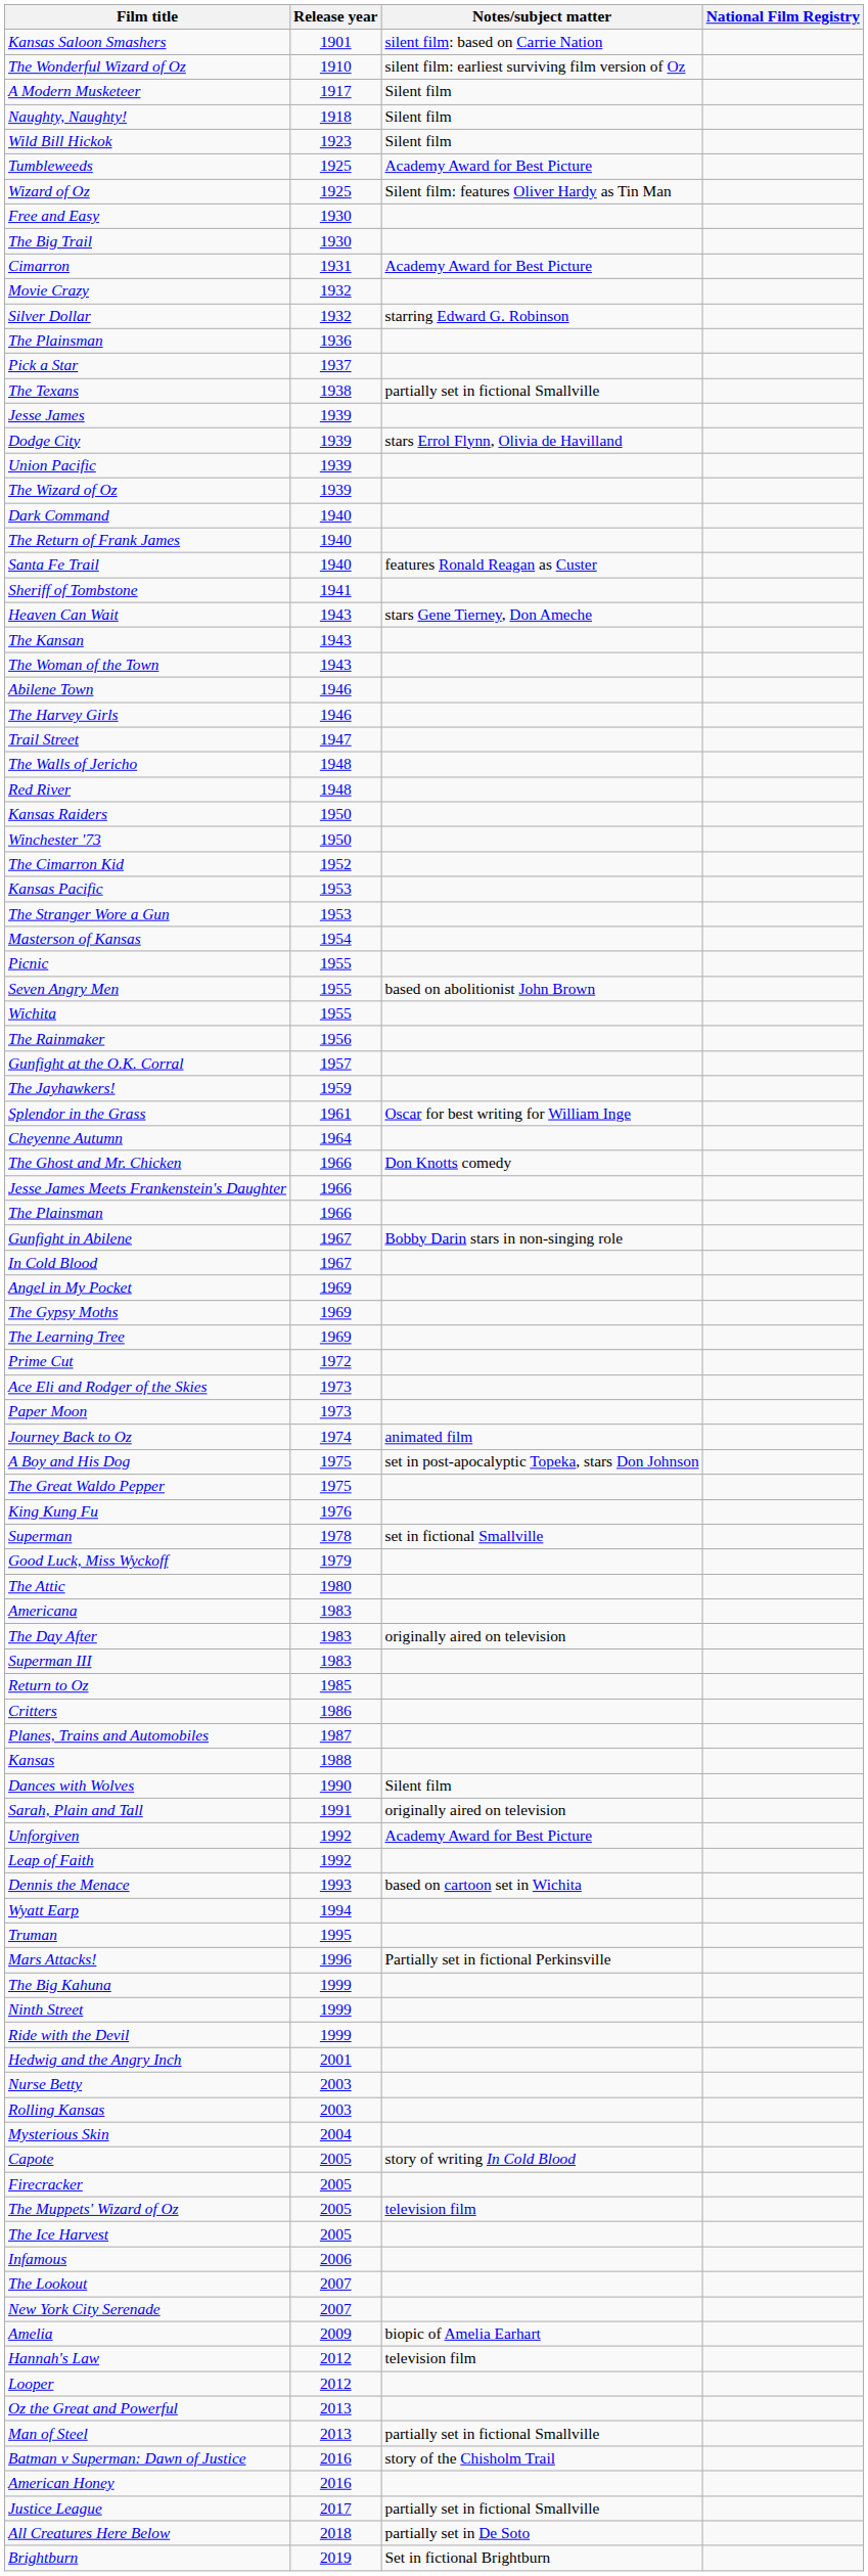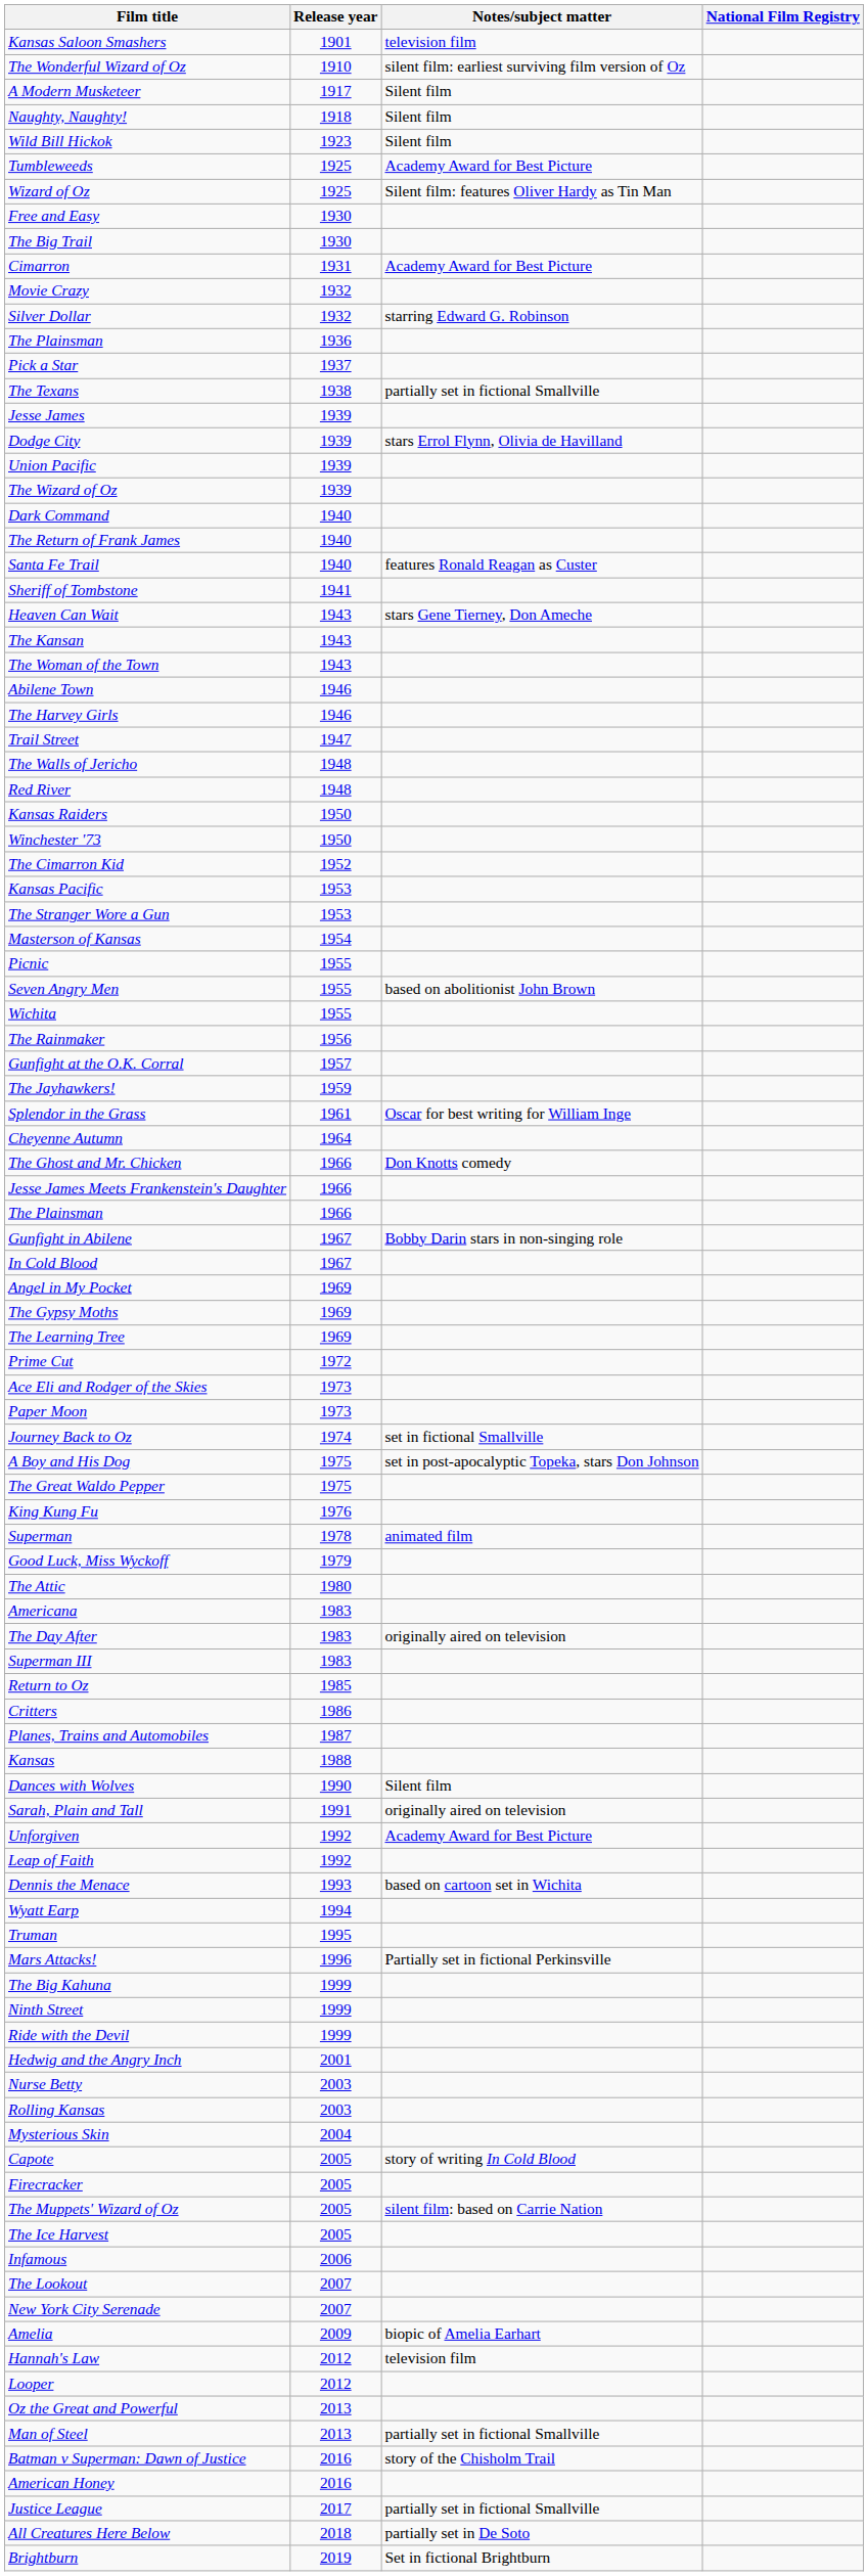 <table class="wikitable sortable" border="1">
 <tr>
 <th scope="col">Film title</th>
 <th scope="col">Release year</th>
 <th scope="col"  class="unsortable">Notes/subject matter</th>
 <th scope="col"><a href='#'>National Film Registry</a></th>
 </tr>
 <tr>
 <td><em><a href='#'>Kansas Saloon Smashers</a></em></td>
 <td align=center><a href='#'>1901</a></td>
-<td><a href='#'>silent film</a>: based on <a href='#'>Carrie Nation</a></td>
+<td><a href='#'>television film</a></td>
 <td></td>
 </tr>
 <tr>
 <td><em><a href='#'>The Wonderful Wizard of Oz</a></em></td>
 <td align=center><a href='#'>1910</a></td>
 <td>silent film: earliest surviving film version of <a href='#'>Oz</a></td>
 <td></td>
 </tr>
 <tr>
 <td><em><a href='#'>A Modern Musketeer</a></em></td>
 <td align=center><a href='#'>1917</a></td>
 <td>Silent film</td>
 <td></td>
 </tr>
 <tr>
 <td><em><a href='#'>Naughty, Naughty!</a></em></td>
 <td align=center><a href='#'>1918</a></td>
 <td>Silent film</td>
 <td></td>
 </tr>
 <tr>
 <td><em><a href='#'>Wild Bill Hickok</a></em></td>
 <td align=center><a href='#'>1923</a></td>
 <td>Silent film</td>
 <td></td>
 </tr>
 <tr>
 <td><em><a href='#'>Tumbleweeds</a></em></td>
 <td align=center><a href='#'>1925</a></td>
 <td><a href='#'>Academy Award for Best Picture</a></td>
 <td></td>
 </tr>
 <tr>
 <td><em><a href='#'>Wizard of Oz</a></em></td>
 <td align=center><a href='#'>1925</a></td>
 <td>Silent film: features <a href='#'>Oliver Hardy</a> as Tin Man</td>
 <td></td>
 </tr>
 <tr>
 <td><em><a href='#'>Free and Easy</a></em></td>
 <td align=center><a href='#'>1930</a></td>
 <td></td>
 <td></td>
 </tr>
 <tr>
 <td><em><a href='#'>The Big Trail</a></em></td>
 <td align=center><a href='#'>1930</a></td>
 <td></td>
 <td align=center></td>
 </tr>
 <tr>
 <td><em><a href='#'>Cimarron</a></em></td>
 <td align=center><a href='#'>1931</a></td>
 <td><a href='#'>Academy Award for Best Picture</a></td>
 <td></td>
 </tr>
 <tr>
 <td><em><a href='#'>Movie Crazy</a></em></td>
 <td align=center><a href='#'>1932</a></td>
 <td></td>
 <td></td>
 </tr>
 <tr>
 <td><em><a href='#'>Silver Dollar</a></em></td>
 <td align=center><a href='#'>1932</a></td>
 <td>starring <a href='#'>Edward G. Robinson</a></td>
 <td></td>
 </tr>
 <tr>
 <td><em><a href='#'>The Plainsman</a></em></td>
 <td align=center><a href='#'>1936</a></td>
 <td></td>
 <td></td>
 </tr>
 <tr>
 <td><em><a href='#'>Pick a Star</a></em></td>
 <td align=center><a href='#'>1937</a></td>
 <td></td>
 <td></td>
 </tr>
 <tr>
 <td><em><a href='#'>The Texans</a></em></td>
 <td align=center><a href='#'>1938</a></td>
 <td>partially set in fictional Smallville</td>
 <td></td>
 </tr>
 <tr>
 <td><em><a href='#'>Jesse James</a></em></td>
 <td align=center><a href='#'>1939</a></td>
 <td></td>
 <td></td>
 </tr>
 <tr>
 <td><em><a href='#'>Dodge City</a></em></td>
 <td align=center><a href='#'>1939</a></td>
 <td>stars <a href='#'>Errol Flynn</a>, <a href='#'>Olivia de Havilland</a></td>
 <td></td>
 </tr>
 <tr>
 <td><em><a href='#'>Union Pacific</a></em></td>
 <td align=center><a href='#'>1939</a></td>
 <td></td>
 <td></td>
 </tr>
 <tr>
 <td><em><a href='#'>The Wizard of Oz</a></em></td>
 <td align=center><a href='#'>1939</a></td>
 <td></td>
 <td align=center></td>
 </tr>
 <tr>
 <td><em><a href='#'>Dark Command</a></em></td>
 <td align=center><a href='#'>1940</a></td>
 <td></td>
 <td></td>
 </tr>
 <tr>
 <td><em><a href='#'>The Return of Frank James</a></em></td>
 <td align=center><a href='#'>1940</a></td>
 <td></td>
 <td></td>
 </tr>
 <tr>
 <td><em><a href='#'>Santa Fe Trail</a></em></td>
 <td align=center><a href='#'>1940</a></td>
 <td>features <a href='#'>Ronald Reagan</a> as <a href='#'>Custer</a></td>
 <td></td>
 </tr>
 <tr>
 <td><em><a href='#'>Sheriff of Tombstone</a></em></td>
 <td align=center><a href='#'>1941</a></td>
 <td></td>
 <td></td>
 </tr>
 <tr>
 <td><em><a href='#'>Heaven Can Wait</a></em></td>
 <td align=center><a href='#'>1943</a></td>
 <td>stars <a href='#'>Gene Tierney</a>, <a href='#'>Don Ameche</a></td>
 <td></td>
 </tr>
 <tr>
 <td><em><a href='#'>The Kansan</a></em></td>
 <td align=center><a href='#'>1943</a></td>
 <td></td>
 <td></td>
 </tr>
 <tr>
 <td><em><a href='#'>The Woman of the Town</a></em></td>
 <td align=center><a href='#'>1943</a></td>
 <td></td>
 <td></td>
 </tr>
 <tr>
 <td><em><a href='#'>Abilene Town</a></em></td>
 <td align=center><a href='#'>1946</a></td>
 <td></td>
 <td></td>
 </tr>
 <tr>
 <td><em><a href='#'>The Harvey Girls</a></em></td>
 <td align=center><a href='#'>1946</a></td>
 <td></td>
 <td></td>
 </tr>
 <tr>
 <td><em><a href='#'>Trail Street</a></em></td>
 <td align=center><a href='#'>1947</a></td>
 <td></td>
 <td></td>
 </tr>
 <tr>
 <td><em><a href='#'>The Walls of Jericho</a></em></td>
 <td align=center><a href='#'>1948</a></td>
 <td></td>
 <td></td>
 </tr>
 <tr>
 <td><em><a href='#'>Red River</a></em></td>
 <td align=center><a href='#'>1948</a></td>
 <td></td>
 <td align=center></td>
 </tr>
 <tr>
 <td><em><a href='#'>Kansas Raiders</a></em></td>
 <td align=center><a href='#'>1950</a></td>
 <td></td>
 <td></td>
 </tr>
 <tr>
 <td><em><a href='#'>Winchester '73</a></em></td>
 <td align=center><a href='#'>1950</a></td>
 <td></td>
 <td align=center></td>
 </tr>
 <tr>
 <td><em><a href='#'>The Cimarron Kid</a></em></td>
 <td align=center><a href='#'>1952</a></td>
 <td></td>
 <td></td>
 </tr>
 <tr>
 <td><em><a href='#'>Kansas Pacific</a></em></td>
 <td align=center><a href='#'>1953</a></td>
 <td></td>
 <td></td>
 </tr>
 <tr>
 <td><em><a href='#'>The Stranger Wore a Gun</a></em></td>
 <td align=center><a href='#'>1953</a></td>
 <td></td>
 <td></td>
 </tr>
 <tr>
 <td><em><a href='#'>Masterson of Kansas</a></em></td>
 <td align=center><a href='#'>1954</a></td>
 <td></td>
 <td></td>
 </tr>
 <tr>
 <td><em><a href='#'>Picnic</a></em></td>
 <td align=center><a href='#'>1955</a></td>
 <td></td>
 <td></td>
 </tr>
 <tr>
 <td><em><a href='#'>Seven Angry Men</a></em></td>
 <td align=center><a href='#'>1955</a></td>
 <td>based on abolitionist <a href='#'>John Brown</a></td>
 <td></td>
 </tr>
 <tr>
 <td><em><a href='#'>Wichita</a></em></td>
 <td align=center><a href='#'>1955</a></td>
 <td></td>
 <td></td>
 </tr>
 <tr>
 <td><em><a href='#'>The Rainmaker</a></em></td>
 <td align=center><a href='#'>1956</a></td>
 <td></td>
 <td></td>
 </tr>
 <tr>
 <td><em><a href='#'>Gunfight at the O.K. Corral</a></em></td>
 <td align=center><a href='#'>1957</a></td>
 <td></td>
 <td></td>
 </tr>
 <tr>
 <td><em><a href='#'>The Jayhawkers!</a></em></td>
 <td align=center><a href='#'>1959</a></td>
 <td></td>
 <td></td>
 </tr>
 <tr>
 <td><em><a href='#'>Splendor in the Grass</a></em></td>
 <td align=center><a href='#'>1961</a></td>
 <td><a href='#'>Oscar</a> for best writing for <a href='#'>William Inge</a></td>
 <td></td>
 </tr>
 <tr>
 <td><em><a href='#'>Cheyenne Autumn</a></em></td>
 <td align=center><a href='#'>1964</a></td>
 <td></td>
 <td></td>
 </tr>
 <tr>
 <td><em><a href='#'>The Ghost and Mr. Chicken</a></em></td>
 <td align=center><a href='#'>1966</a></td>
 <td><a href='#'>Don Knotts</a> comedy</td>
 <td></td>
 </tr>
 <tr>
 <td><em><a href='#'>Jesse James Meets Frankenstein's Daughter</a></em></td>
 <td align=center><a href='#'>1966</a></td>
 <td></td>
 <td></td>
 </tr>
 <tr>
 <td><em><a href='#'>The Plainsman</a></em></td>
 <td align=center><a href='#'>1966</a></td>
 <td></td>
 <td></td>
 </tr>
 <tr>
 <td><em><a href='#'>Gunfight in Abilene</a></em></td>
 <td align=center><a href='#'>1967</a></td>
 <td><a href='#'>Bobby Darin</a> stars in non-singing role</td>
 <td></td>
 </tr>
 <tr>
 <td><em><a href='#'>In Cold Blood</a></em></td>
 <td align=center><a href='#'>1967</a></td>
 <td></td>
 <td align=center></td>
 </tr>
 <tr>
 <td><em><a href='#'>Angel in My Pocket</a></em></td>
 <td align=center><a href='#'>1969</a></td>
 <td></td>
 <td></td>
 </tr>
 <tr>
 <td><em><a href='#'>The Gypsy Moths</a></em></td>
 <td align=center><a href='#'>1969</a></td>
 <td></td>
 <td></td>
 </tr>
 <tr>
 <td><em><a href='#'>The Learning Tree</a></em></td>
 <td align=center><a href='#'>1969</a></td>
 <td></td>
 <td align=center></td>
 </tr>
 <tr>
 <td><em><a href='#'>Prime Cut</a></em></td>
 <td align=center><a href='#'>1972</a></td>
 <td></td>
 <td></td>
 </tr>
 <tr>
 <td><em><a href='#'>Ace Eli and Rodger of the Skies</a></em></td>
 <td align=center><a href='#'>1973</a></td>
 <td></td>
 <td></td>
 </tr>
 <tr>
 <td><em><a href='#'>Paper Moon</a></em></td>
 <td align=center><a href='#'>1973</a></td>
 <td></td>
 <td></td>
 </tr>
 <tr>
 <td><em><a href='#'>Journey Back to Oz</a></em></td>
 <td align=center><a href='#'>1974</a></td>
-<td><a href='#'>animated film</a></td>
+<td>set in fictional <a href='#'>Smallville</a></td>
 <td></td>
 </tr>
 <tr>
 <td><em><a href='#'>A Boy and His Dog</a></em></td>
 <td align=center><a href='#'>1975</a></td>
 <td>set in post-apocalyptic <a href='#'>Topeka</a>, stars <a href='#'>Don Johnson</a></td>
 <td></td>
 </tr>
 <tr>
 <td><em><a href='#'>The Great Waldo Pepper</a></em></td>
 <td align=center><a href='#'>1975</a></td>
 <td></td>
 <td></td>
 </tr>
 <tr>
 <td><em><a href='#'>King Kung Fu</a></em></td>
 <td align=center><a href='#'>1976</a></td>
 <td></td>
 <td></td>
 </tr>
 <tr>
 <td><em><a href='#'>Superman</a></em></td>
 <td align=center><a href='#'>1978</a></td>
-<td>set in fictional <a href='#'>Smallville</a></td>
+<td><a href='#'>animated film</a></td>
 <td align=center></td>
 </tr>
 <tr>
 <td><em><a href='#'>Good Luck, Miss Wyckoff</a></em></td>
 <td align=center><a href='#'>1979</a></td>
 <td></td>
 <td></td>
 </tr>
 <tr>
 <td><em><a href='#'>The Attic</a></em></td>
 <td align=center><a href='#'>1980</a></td>
 <td></td>
 <td></td>
 </tr>
 <tr>
 <td><em><a href='#'>Americana</a></em></td>
 <td align=center><a href='#'>1983</a></td>
 <td></td>
 <td></td>
 </tr>
 <tr>
 <td><em><a href='#'>The Day After</a></em></td>
 <td align=center><a href='#'>1983</a></td>
 <td>originally aired on television</td>
 <td></td>
 </tr>
 <tr>
 <td><em><a href='#'>Superman III</a></em></td>
 <td align=center><a href='#'>1983</a></td>
 <td></td>
 <td></td>
 </tr>
 <tr>
 <td><em><a href='#'>Return to Oz</a></em></td>
 <td align=center><a href='#'>1985</a></td>
 <td></td>
 <td></td>
 </tr>
 <tr>
 <td><em><a href='#'>Critters</a></em></td>
 <td align=center><a href='#'>1986</a></td>
 <td></td>
 <td></td>
 </tr>
 <tr>
 <td><em><a href='#'>Planes, Trains and Automobiles</a></em></td>
 <td align=center><a href='#'>1987</a></td>
 <td></td>
 <td></td>
 </tr>
 <tr>
 <td><em><a href='#'>Kansas</a></em></td>
 <td align=center><a href='#'>1988</a></td>
 <td></td>
 <td></td>
 </tr>
 <tr>
 <td><em><a href='#'>Dances with Wolves</a></em></td>
 <td align=center><a href='#'>1990</a></td>
 <td>Silent film</td>
 <td align=center></td>
 </tr>
 <tr>
 <td><em><a href='#'>Sarah, Plain and Tall</a></em></td>
 <td align=center><a href='#'>1991</a></td>
 <td>originally aired on television</td>
 <td></td>
 </tr>
 <tr>
 <td><em><a href='#'>Unforgiven</a></em></td>
 <td align=center><a href='#'>1992</a></td>
 <td><a href='#'>Academy Award for Best Picture</a></td>
 <td align=center></td>
 </tr>
 <tr>
 <td><em><a href='#'>Leap of Faith</a></em></td>
 <td align=center><a href='#'>1992</a></td>
 <td></td>
 <td></td>
 </tr>
 <tr>
 <td><em><a href='#'>Dennis the Menace</a></em></td>
 <td align=center><a href='#'>1993</a></td>
 <td>based on <a href='#'>cartoon</a> set in <a href='#'>Wichita</a></td>
 <td></td>
 </tr>
 <tr>
 <td><em><a href='#'>Wyatt Earp</a></em></td>
 <td align=center><a href='#'>1994</a></td>
 <td></td>
 <td></td>
 </tr>
 <tr>
 <td><em><a href='#'>Truman</a></em></td>
 <td align=center><a href='#'>1995</a></td>
 <td></td>
 <td></td>
 </tr>
 <tr>
 <td><em><a href='#'>Mars Attacks!</a></em></td>
 <td align=center><a href='#'>1996</a></td>
 <td>Partially set in fictional Perkinsville</td>
 <td></td>
 </tr>
 <tr>
 <td><em><a href='#'>The Big Kahuna</a></em></td>
 <td align=center><a href='#'>1999</a></td>
 <td></td>
 <td></td>
 </tr>
 <tr>
 <td><em><a href='#'>Ninth Street</a></em></td>
 <td align=center><a href='#'>1999</a></td>
 <td></td>
 <td></td>
 </tr>
 <tr>
 <td><em><a href='#'>Ride with the Devil</a></em></td>
 <td align=center><a href='#'>1999</a></td>
 <td></td>
 <td></td>
 </tr>
 <tr>
 <td><em><a href='#'>Hedwig and the Angry Inch</a></em></td>
 <td align=center><a href='#'>2001</a></td>
 <td></td>
 <td></td>
 </tr>
 <tr>
 <td><em><a href='#'>Nurse Betty</a></em></td>
 <td align=center><a href='#'>2003</a></td>
 <td></td>
 <td></td>
 </tr>
 <tr>
 <td><em><a href='#'>Rolling Kansas</a></em></td>
 <td align=center><a href='#'>2003</a></td>
 <td></td>
 <td></td>
 </tr>
 <tr>
 <td><em><a href='#'>Mysterious Skin</a></em></td>
 <td align=center><a href='#'>2004</a></td>
 <td></td>
 <td></td>
 </tr>
 <tr>
 <td><em><a href='#'>Capote</a></em></td>
 <td align=center><a href='#'>2005</a></td>
 <td>story of writing <em><a href='#'>In Cold Blood</a></em></td>
 <td></td>
 </tr>
 <tr>
 <td><em><a href='#'>Firecracker</a></em></td>
 <td align=center><a href='#'>2005</a></td>
 <td></td>
 <td></td>
 </tr>
 <tr>
 <td><em><a href='#'>The Muppets' Wizard of Oz</a></em></td>
 <td align=center><a href='#'>2005</a></td>
-<td><a href='#'>television film</a></td>
+<td><a href='#'>silent film</a>: based on <a href='#'>Carrie Nation</a></td>
 <td></td>
 </tr>
 <tr>
 <td><em><a href='#'>The Ice Harvest</a></em></td>
 <td align=center><a href='#'>2005</a></td>
 <td></td>
 <td></td>
 </tr>
 <tr>
 <td><em><a href='#'>Infamous</a></em></td>
 <td align=center><a href='#'>2006</a></td>
 <td></td>
 <td></td>
 </tr>
 <tr>
 <td><em><a href='#'>The Lookout</a></em></td>
 <td align=center><a href='#'>2007</a></td>
 <td></td>
 <td></td>
 </tr>
 <tr>
 <td><em><a href='#'>New York City Serenade</a></em></td>
 <td align=center><a href='#'>2007</a></td>
 <td></td>
 <td></td>
 </tr>
 <tr>
 <td><em><a href='#'>Amelia</a></em></td>
 <td align=center><a href='#'>2009</a></td>
 <td>biopic of <a href='#'>Amelia Earhart</a></td>
 <td></td>
 </tr>
 <tr>
 <td><em><a href='#'>Hannah's Law</a></em></td>
 <td align=center><a href='#'>2012</a></td>
 <td>television film</td>
 <td></td>
 </tr>
 <tr>
 <td><em><a href='#'>Looper</a></em></td>
 <td align=center><a href='#'>2012</a></td>
 <td></td>
 <td></td>
 </tr>
 <tr>
 <td><em><a href='#'>Oz the Great and Powerful</a></em></td>
 <td align=center><a href='#'>2013</a></td>
 <td></td>
 <td></td>
 </tr>
 <tr>
 <td><em><a href='#'>Man of Steel</a></em></td>
 <td align=center><a href='#'>2013</a></td>
 <td>partially set in fictional Smallville</td>
 <td></td>
 </tr>
 <tr>
 <td><em><a href='#'>Batman v Superman: Dawn of Justice</a></em></td>
 <td align=center><a href='#'>2016</a></td>
 <td>story of the <a href='#'>Chisholm Trail</a></td>
 <td></td>
 </tr>
 <tr>
 <td><em><a href='#'>American Honey</a></em></td>
 <td align=center><a href='#'>2016</a></td>
 <td></td>
 <td></td>
 </tr>
 <tr>
 <td><em><a href='#'>Justice League</a></em></td>
 <td align=center><a href='#'>2017</a></td>
 <td>partially set in fictional Smallville</td>
 <td></td>
 </tr>
 <tr>
 <td><em><a href='#'>All Creatures Here Below</a></em></td>
 <td align=center><a href='#'>2018</a></td>
 <td>partially set in <a href='#'>De Soto</a></td>
 <td></td>
 </tr>
 <tr>
 <td><em><a href='#'>Brightburn</a></em></td>
 <td align=center><a href='#'>2019</a></td>
 <td>Set in fictional Brightburn</td>
 <td></td>
 </tr>
 </table>
